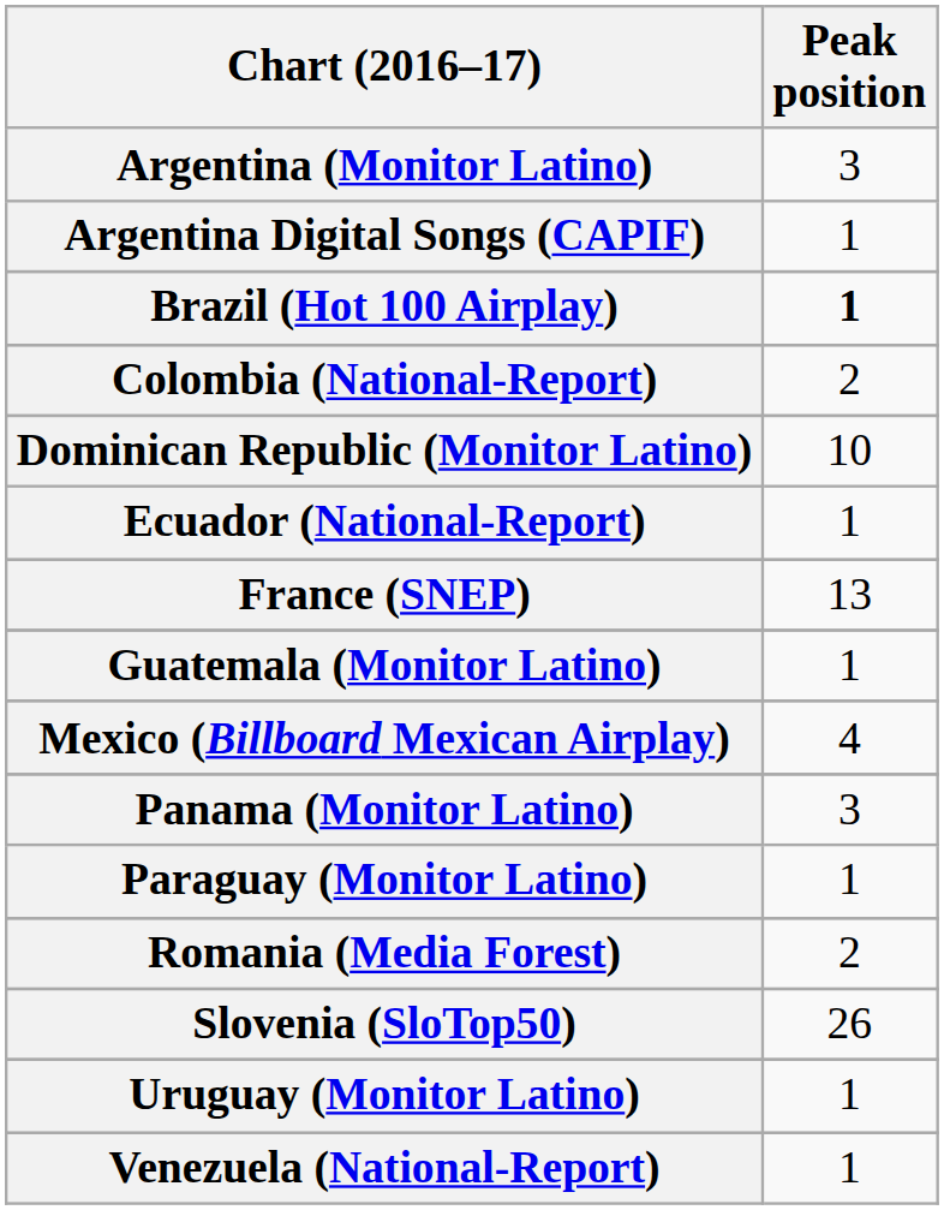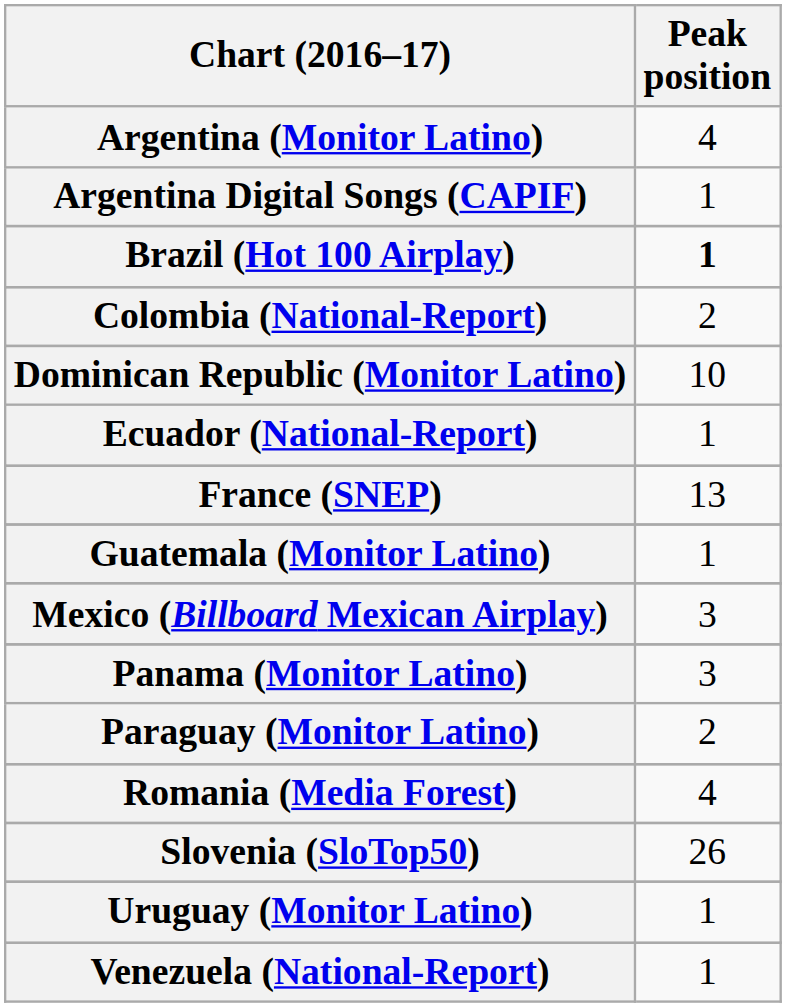 <table class="wikitable sortable plainrowheaders" style="text-align:center">
 <tr>
 <th scope="col">Chart (2016–17)</th>
 <th scope="col">Peak<br> position</th>
 </tr>
 <tr>
 <th scope="row">Argentina (<a href='#'>Monitor Latino</a>)</th>
-<td>3</td>
+<td>4</td>
 </tr>
 <tr>
 <th scope="row">Argentina Digital Songs (<a href='#'>CAPIF</a>)</th>
 <td>1</td>
 </tr>
 <tr>
 </tr>
 <tr>
 </tr>
 <tr>
 </tr>
 <tr>
 </tr>
 <tr>
 <th scope="row">Brazil (<a href='#'>Hot 100 Airplay</a>)</th>
 <td><strong>1</strong></td>
 </tr>
 <tr>
 </tr>
 <tr>
 </tr>
 <tr>
 <th scope="row">Colombia (<a href='#'>National-Report</a>)</th>
 <td>2</td>
 </tr>
 <tr>
 </tr>
 <tr>
 <th scope="row">Dominican Republic (<a href='#'>Monitor Latino</a>)</th>
 <td>10</td>
 </tr>
 <tr>
 <th scope="row">Ecuador (<a href='#'>National-Report</a>)</th>
 <td>1</td>
 </tr>
 <tr>
 </tr>
 <tr>
 <th scope="row">France (<a href='#'>SNEP</a>)</th>
 <td>13</td>
 </tr>
 <tr>
 </tr>
 <tr>
 <th scope="row">Guatemala (<a href='#'>Monitor Latino</a>)</th>
 <td>1</td>
 </tr>
 <tr>
 </tr>
 <tr>
 </tr>
 <tr>
 </tr>
 <tr>
 </tr>
 <tr>
 <th scope="row">Mexico (<a href='#'><em>Billboard</em> Mexican Airplay</a>)</th>
-<td>4</td>
+<td>3</td>
 </tr>
 <tr>
 </tr>
 <tr>
 </tr>
 <tr>
 <th scope="row">Panama (<a href='#'>Monitor Latino</a>)</th>
 <td>3</td>
 </tr>
 <tr>
 <th scope="row">Paraguay (<a href='#'>Monitor Latino</a>)</th>
-<td>1</td>
+<td>2</td>
 </tr>
 <tr>
 </tr>
 <tr>
 <th scope="row">Romania (<a href='#'>Media Forest</a>)</th>
-<td>2</td>
+<td>4</td>
 </tr>
 <tr>
 </tr>
 <tr>
 <th scope="row">Slovenia (<a href='#'>SloTop50</a>)</th>
 <td>26</td>
 </tr>
 <tr>
 </tr>
 <tr>
 </tr>
 <tr>
 </tr>
 <tr>
 <th scope="row">Uruguay (<a href='#'>Monitor Latino</a>)</th>
 <td>1</td>
 </tr>
 <tr>
 </tr>
 <tr>
 </tr>
 <tr>
 </tr>
 <tr>
 </tr>
 <tr>
 <th scope="row">Venezuela (<a href='#'>National-Report</a>)</th>
 <td>1</td>
 </tr>
 </table>
